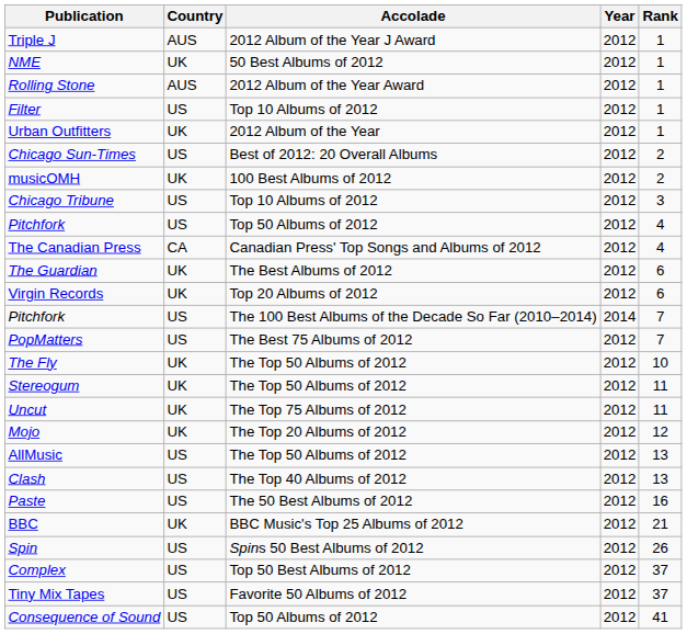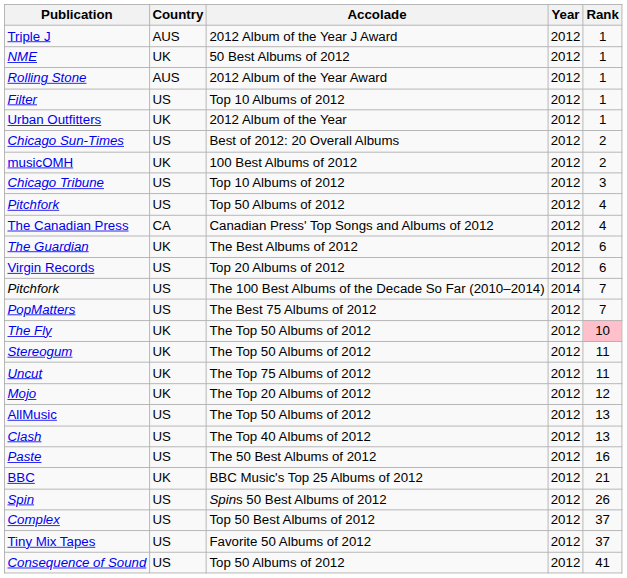 <table class="wikitable sortable">
 <tr>
 <th>Publication</th>
 <th>Country</th>
 <th>Accolade</th>
 <th>Year</th>
 <th>Rank</th>
 </tr>
 <tr>
 <td><a href='#'>Triple J</a></td>
 <td>AUS</td>
 <td>2012 Album of the Year J Award</td>
 <td>2012</td>
 <td style="text-align:center;">1</td>
 </tr>
 <tr>
 <td><em><a href='#'>NME</a></em></td>
 <td>UK</td>
 <td>50 Best Albums of 2012</td>
 <td>2012</td>
 <td style="text-align:center;">1</td>
 </tr>
 <tr>
 <td><em><a href='#'>Rolling Stone</a></em></td>
 <td>AUS</td>
 <td>2012 Album of the Year Award</td>
 <td>2012</td>
 <td style="text-align:center;">1</td>
 </tr>
 <tr>
 <td><em><a href='#'>Filter</a></em></td>
 <td>US</td>
 <td>Top 10 Albums of 2012</td>
 <td>2012</td>
 <td style="text-align:center;">1</td>
 </tr>
 <tr>
 <td><a href='#'>Urban Outfitters</a></td>
 <td>UK</td>
 <td>2012 Album of the Year</td>
 <td>2012</td>
 <td style="text-align:center;">1</td>
 </tr>
 <tr>
 <td><em><a href='#'>Chicago Sun-Times</a></em></td>
 <td>US</td>
 <td>Best of 2012: 20 Overall Albums</td>
 <td>2012</td>
 <td style="text-align:center;">2</td>
 </tr>
 <tr>
 <td><a href='#'>musicOMH</a></td>
 <td>UK</td>
 <td>100 Best Albums of 2012</td>
 <td>2012</td>
 <td style="text-align:center;">2</td>
 </tr>
 <tr>
 <td><em><a href='#'>Chicago Tribune</a></em></td>
 <td>US</td>
 <td>Top 10 Albums of 2012</td>
 <td>2012</td>
 <td style="text-align:center;">3</td>
 </tr>
 <tr>
 <td><a href='#'><em>Pitchfork</em></a></td>
 <td>US</td>
 <td>Top 50 Albums of 2012</td>
 <td>2012</td>
 <td style="text-align:center;">4</td>
 </tr>
 <tr>
 <td><a href='#'>The Canadian Press</a></td>
 <td>CA</td>
 <td>Canadian Press' Top Songs and Albums of 2012</td>
 <td>2012</td>
 <td style="text-align:center;">4</td>
 </tr>
 <tr>
 <td><em><a href='#'>The Guardian</a></em></td>
 <td>UK</td>
 <td>The Best Albums of 2012</td>
 <td>2012</td>
 <td style="text-align:center;">6</td>
 </tr>
 <tr>
 <td><a href='#'>Virgin Records</a></td>
-<td>UK</td>
+<td>US</td>
 <td>Top 20 Albums of 2012</td>
 <td>2012</td>
 <td style="text-align:center;">6</td>
 </tr>
 <tr>
 <td><em>Pitchfork</em></td>
 <td>US</td>
 <td>The 100 Best Albums of the Decade So Far (2010–2014)</td>
 <td>2014</td>
 <td style="text-align:center;">7</td>
 </tr>
 <tr>
 <td><em><a href='#'>PopMatters</a></em></td>
 <td>US</td>
 <td>The Best 75 Albums of 2012</td>
 <td>2012</td>
 <td style="text-align:center;">7</td>
 </tr>
 <tr>
 <td><em><a href='#'>The Fly</a></em></td>
 <td>UK</td>
 <td>The Top 50 Albums of 2012</td>
 <td>2012</td>
-<td style="text-align:center;">10</td>
+<td style="background: pink; text-align:center;">10</td>
 </tr>
 <tr>
 <td><em><a href='#'>Stereogum</a></em></td>
 <td>UK</td>
 <td>The Top 50 Albums of 2012</td>
 <td>2012</td>
 <td style="text-align:center;">11</td>
 </tr>
 <tr>
 <td><em><a href='#'>Uncut</a></em></td>
 <td>UK</td>
 <td>The Top 75 Albums of 2012</td>
 <td>2012</td>
 <td style="text-align:center;">11</td>
 </tr>
 <tr>
 <td><em><a href='#'>Mojo</a></em></td>
 <td>UK</td>
 <td>The Top 20 Albums of 2012</td>
 <td>2012</td>
 <td style="text-align:center;">12</td>
 </tr>
 <tr>
 <td><a href='#'>AllMusic</a></td>
 <td>US</td>
 <td>The Top 50 Albums of 2012</td>
 <td>2012</td>
 <td style="text-align:center;">13</td>
 </tr>
 <tr>
 <td><em><a href='#'>Clash</a></em></td>
 <td>US</td>
 <td>The Top 40 Albums of 2012</td>
 <td>2012</td>
 <td style="text-align:center;">13</td>
 </tr>
 <tr>
 <td><em><a href='#'>Paste</a></em></td>
 <td>US</td>
 <td>The 50 Best Albums of 2012</td>
 <td>2012</td>
 <td style="text-align:center;">16</td>
 </tr>
 <tr>
 <td><a href='#'>BBC</a></td>
 <td>UK</td>
 <td>BBC Music's Top 25 Albums of 2012</td>
 <td>2012</td>
 <td style="text-align:center;">21</td>
 </tr>
 <tr>
 <td><em><a href='#'>Spin</a></em></td>
 <td>US</td>
 <td><em>Spin</em>s 50 Best Albums of 2012</td>
 <td>2012</td>
 <td style="text-align:center;">26</td>
 </tr>
 <tr>
 <td><em><a href='#'>Complex</a></em></td>
 <td>US</td>
 <td>Top 50 Best Albums of 2012</td>
 <td>2012</td>
 <td style="text-align:center;">37</td>
 </tr>
 <tr>
 <td><a href='#'>Tiny Mix Tapes</a></td>
 <td>US</td>
 <td>Favorite 50 Albums of 2012</td>
 <td>2012</td>
 <td style="text-align:center;">37</td>
 </tr>
 <tr>
 <td><em><a href='#'>Consequence of Sound</a></em></td>
 <td>US</td>
 <td>Top 50 Albums of 2012</td>
 <td>2012</td>
 <td style="text-align:center;">41</td>
 </tr>
 </table>
